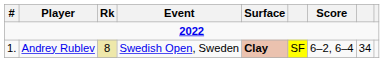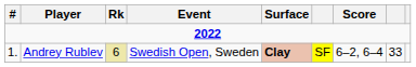 <table class="wikitable sortable">
 <tr>
 <th>#</th>
 <th>Player</th>
 <th>Rk</th>
 <th>Event</th>
 <th>Surface</th>
 <th class=unsortable></th>
 <th class=unsortable>Score</th>
 <th></th>
 <th class=unsortable></th>
 </tr>
 <tr>
 <td colspan=9 style=text-align:center><strong><a href='#'>2022</a></strong></td>
 </tr>
 <tr>
 <td>1.</td>
 <td> <a href='#'>Andrey Rublev</a></td>
-<td align=center bgcolor=eee8aa>8</td>
+<td align=center bgcolor=eee8aa>6</td>
 <td><a href='#'>Swedish Open</a>, Sweden</td>
 <td bgcolor=ebc2af><strong>Clay</strong></td>
 <td bgcolor=yellow>SF</td>
 <td>6–2, 6–4</td>
-<td align=center>34</td>
+<td align=center>33</td>
 <td align=center></td>
 </tr>
 </table>
